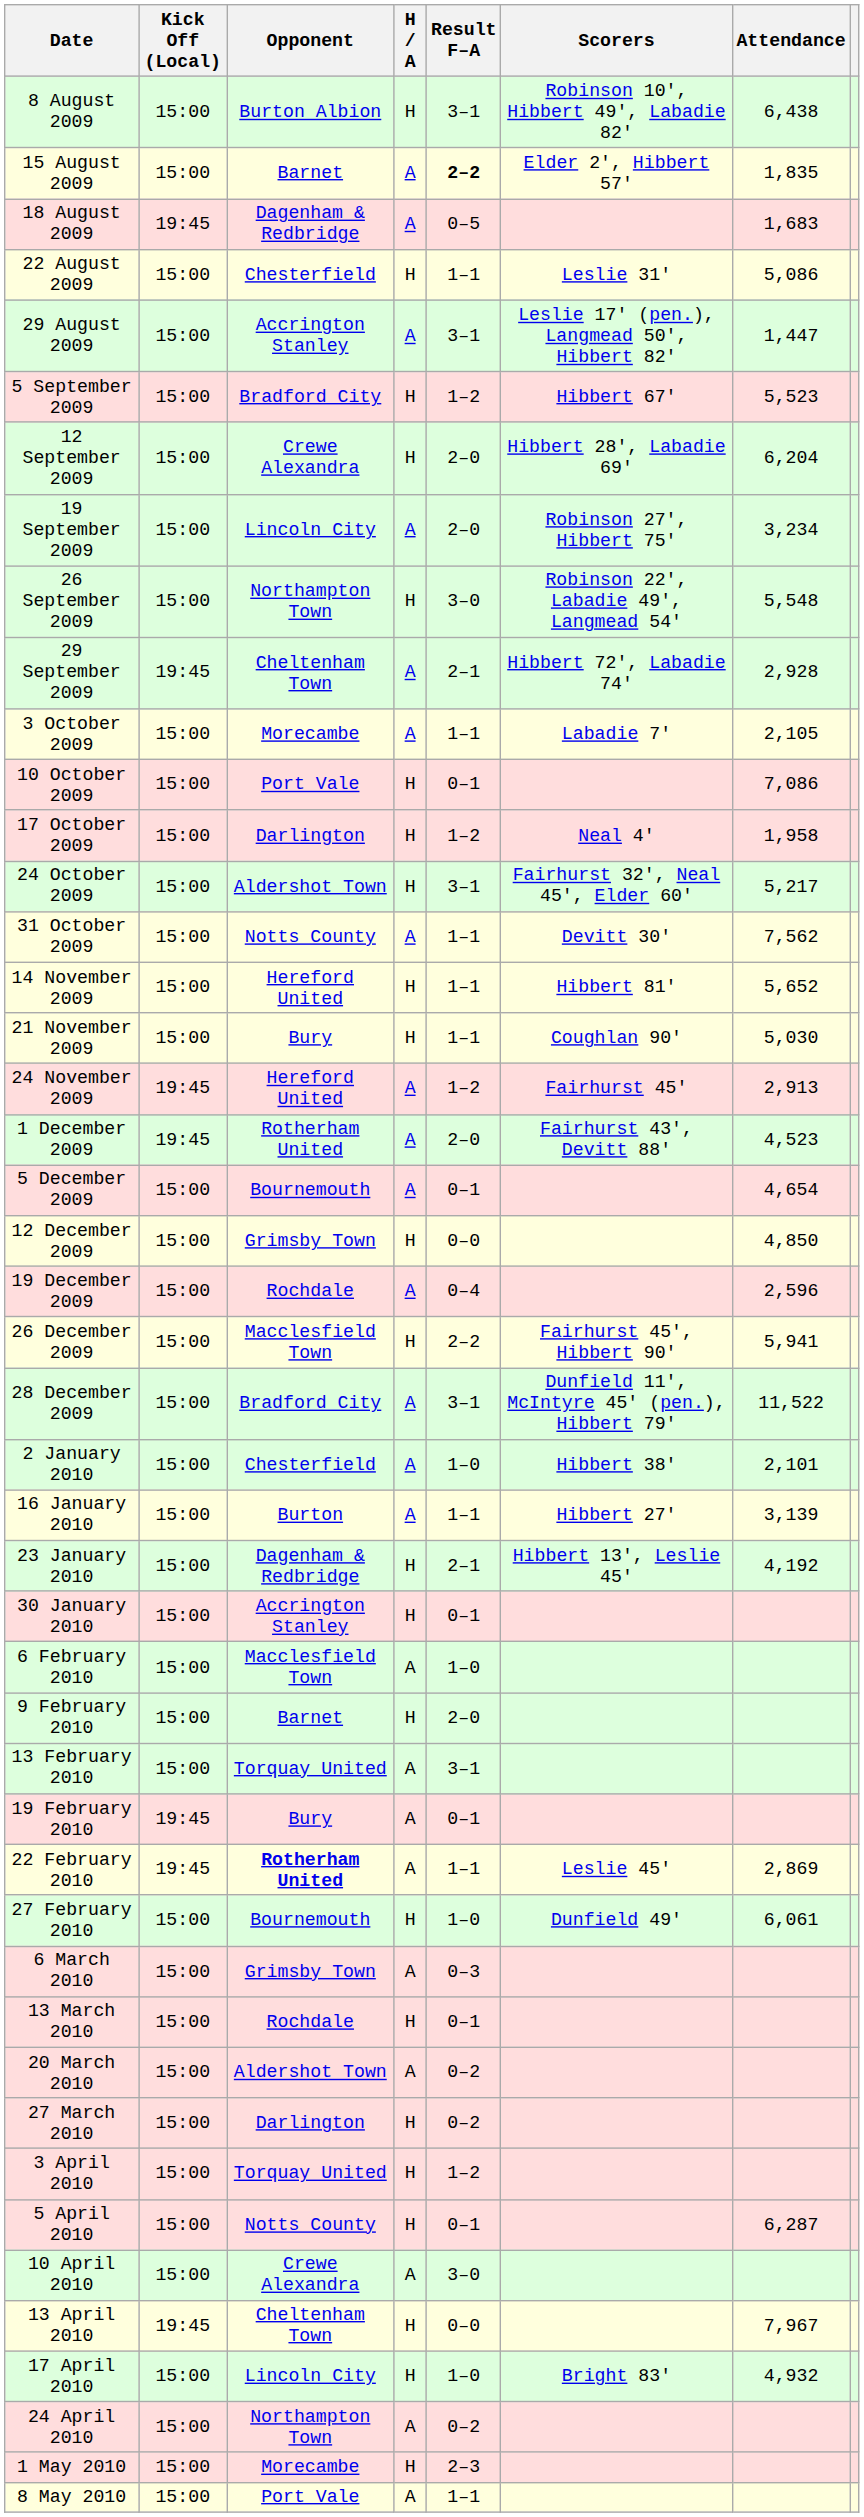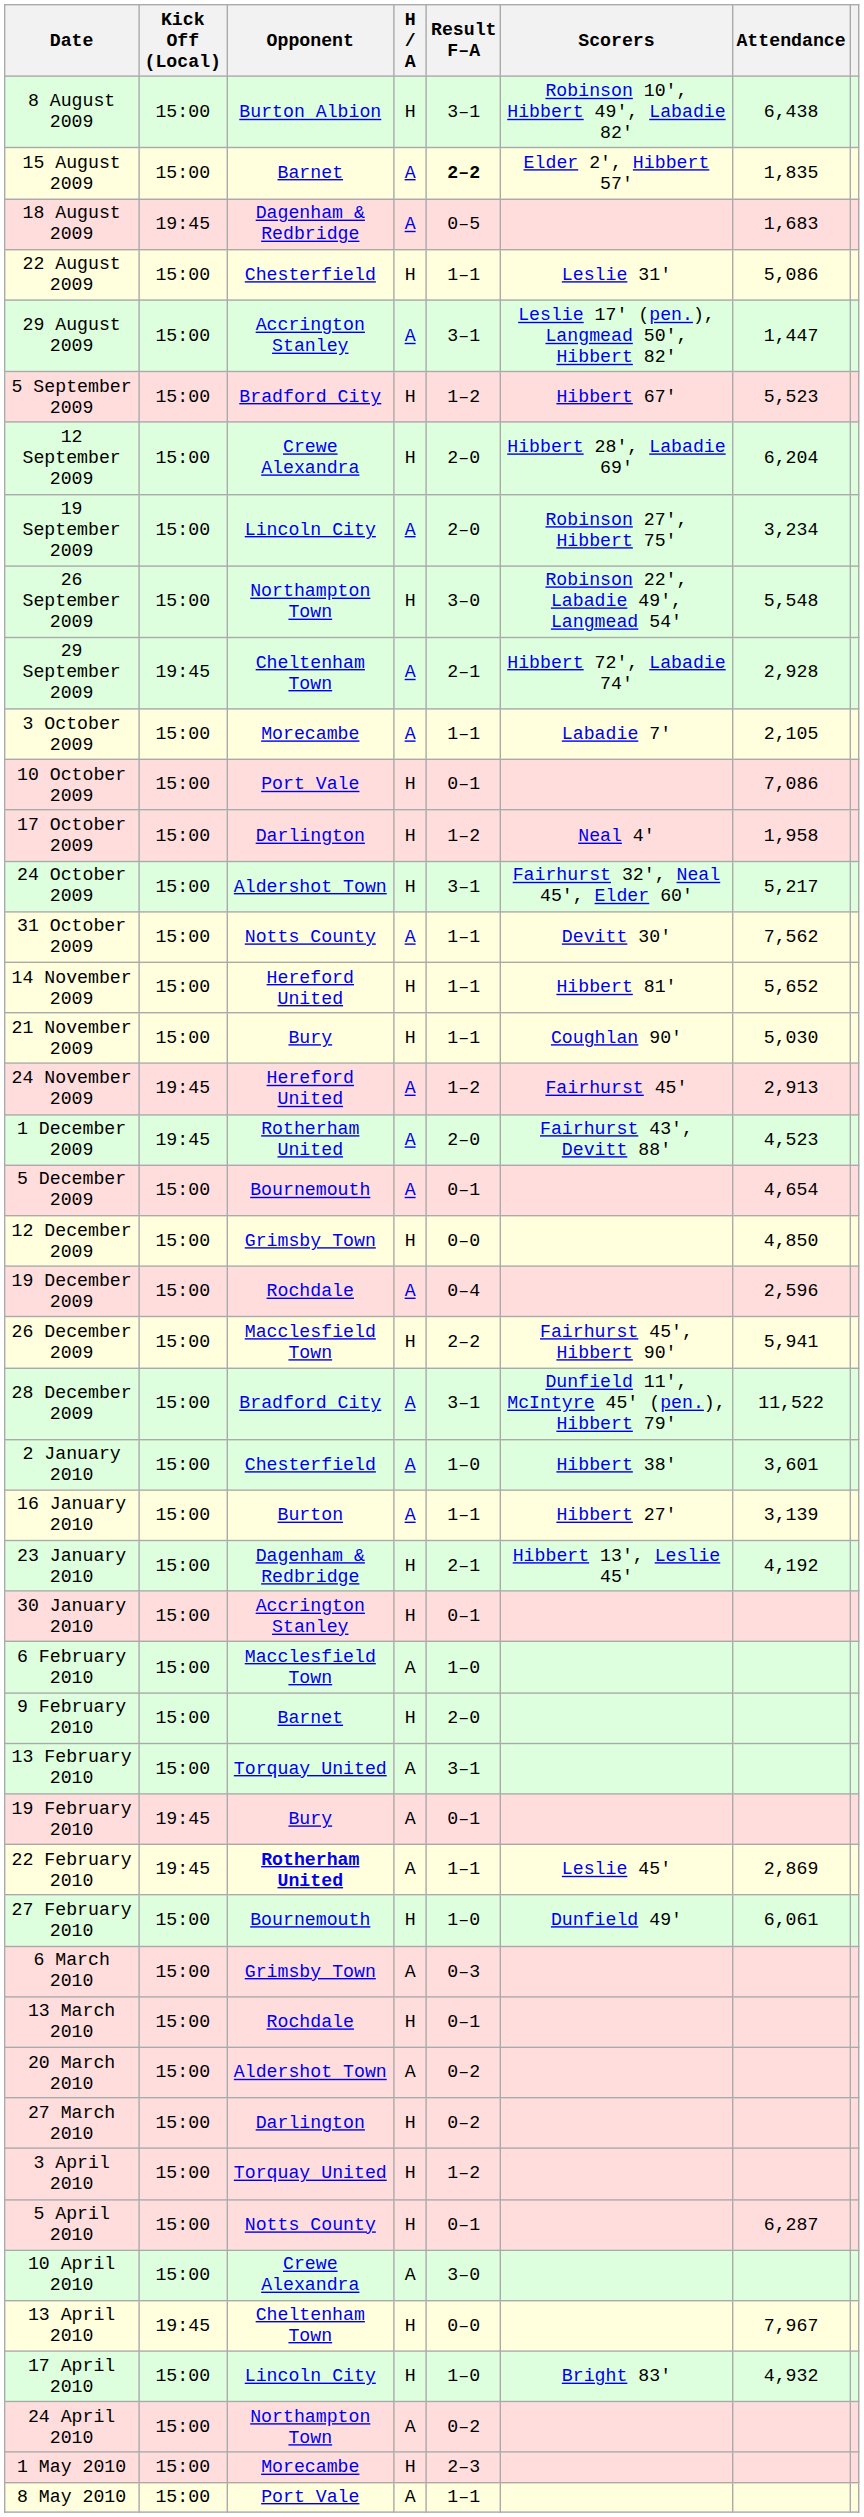 <table class="wikitable" style="text-align:center">
 <tr>
 <th>Date</th>
 <th>Kick Off<br>(Local)</th>
 <th>Opponent</th>
 <th>H / A</th>
 <th>Result<br>F–A</th>
 <th>Scorers</th>
 <th>Attendance</th>
 <th></th>
 </tr>
 <tr bgcolor="#ddffdd">
 <td>8 August 2009</td>
 <td>15:00</td>
 <td><a href='#'>Burton Albion</a></td>
 <td>H</td>
 <td>3–1</td>
 <td><a href='#'>Robinson</a> 10', <a href='#'>Hibbert</a> 49', <a href='#'>Labadie</a> 82'</td>
 <td>6,438</td>
 <td></td>
 </tr>
 <tr bgcolor="#ffffdd">
 <td>15 August 2009</td>
 <td>15:00</td>
 <td><a href='#'>Barnet</a></td>
 <td><a href='#'>A</a></td>
 <td><strong>2–2</strong></td>
 <td><a href='#'>Elder</a> 2', <a href='#'>Hibbert</a> 57'</td>
 <td>1,835</td>
 <td></td>
 </tr>
 <tr bgcolor="#ffdddd">
 <td>18 August 2009</td>
 <td>19:45</td>
 <td><a href='#'>Dagenham & Redbridge</a></td>
 <td><a href='#'>A</a></td>
 <td>0–5</td>
 <td></td>
 <td>1,683</td>
 <td></td>
 </tr>
 <tr bgcolor="ffffdd">
 <td>22 August 2009</td>
 <td>15:00</td>
 <td><a href='#'>Chesterfield</a></td>
 <td>H</td>
 <td>1–1</td>
 <td><a href='#'>Leslie</a> 31'</td>
 <td>5,086</td>
 <td></td>
 </tr>
 <tr bgcolor="#ddffdd">
 <td>29 August 2009</td>
 <td>15:00</td>
 <td><a href='#'>Accrington Stanley</a></td>
 <td><a href='#'>A</a></td>
 <td>3–1</td>
 <td><a href='#'>Leslie</a> 17' (<a href='#'>pen.</a>), <a href='#'>Langmead</a> 50', <a href='#'>Hibbert</a> 82'</td>
 <td>1,447</td>
 <td></td>
 </tr>
 <tr bgcolor="#ffdddd">
 <td>5 September 2009</td>
 <td>15:00</td>
 <td><a href='#'>Bradford City</a></td>
 <td>H</td>
 <td>1–2</td>
 <td><a href='#'>Hibbert</a> 67'</td>
 <td>5,523</td>
 <td></td>
 </tr>
 <tr bgcolor="#ddffdd">
 <td>12 September 2009</td>
 <td>15:00</td>
 <td><a href='#'>Crewe Alexandra</a></td>
 <td>H</td>
 <td>2–0</td>
 <td><a href='#'>Hibbert</a> 28', <a href='#'>Labadie</a> 69'</td>
 <td>6,204</td>
 <td></td>
 </tr>
 <tr bgcolor="#ddffdd">
 <td>19 September 2009</td>
 <td>15:00</td>
 <td><a href='#'>Lincoln City</a></td>
 <td><a href='#'>A</a></td>
 <td>2–0</td>
 <td><a href='#'>Robinson</a> 27', <a href='#'>Hibbert</a> 75'</td>
 <td>3,234</td>
 <td></td>
 </tr>
 <tr bgcolor="ddffdd">
 <td>26 September 2009</td>
 <td>15:00</td>
 <td><a href='#'>Northampton Town</a></td>
 <td>H</td>
 <td>3–0</td>
 <td><a href='#'>Robinson</a> 22', <a href='#'>Labadie</a> 49', <a href='#'>Langmead</a> 54'</td>
 <td>5,548</td>
 <td></td>
 </tr>
 <tr bgcolor="ddffdd">
 <td>29 September 2009</td>
 <td>19:45</td>
 <td><a href='#'>Cheltenham Town</a></td>
 <td><a href='#'>A</a></td>
 <td>2–1</td>
 <td><a href='#'>Hibbert</a> 72', <a href='#'>Labadie</a> 74'</td>
 <td>2,928</td>
 <td></td>
 </tr>
 <tr bgcolor="ffffdd">
 <td>3 October 2009</td>
 <td>15:00</td>
 <td><a href='#'>Morecambe</a></td>
 <td><a href='#'>A</a></td>
 <td>1–1</td>
 <td><a href='#'>Labadie</a> 7'</td>
 <td>2,105</td>
 <td></td>
 </tr>
 <tr bgcolor="#ffdddd">
 <td>10 October 2009</td>
 <td>15:00</td>
 <td><a href='#'>Port Vale</a></td>
 <td>H</td>
 <td>0–1</td>
 <td></td>
 <td>7,086</td>
 <td></td>
 </tr>
 <tr bgcolor="#ffdddd">
 <td>17 October 2009</td>
 <td>15:00</td>
 <td><a href='#'>Darlington</a></td>
 <td>H</td>
 <td>1–2</td>
 <td><a href='#'>Neal</a> 4'</td>
 <td>1,958</td>
 <td></td>
 </tr>
 <tr bgcolor="ddffdd">
 <td>24 October 2009</td>
 <td>15:00</td>
 <td><a href='#'>Aldershot Town</a></td>
 <td>H</td>
 <td>3–1</td>
 <td><a href='#'>Fairhurst</a> 32',  <a href='#'>Neal</a> 45', <a href='#'>Elder</a> 60'</td>
 <td>5,217</td>
 <td></td>
 </tr>
 <tr bgcolor="ffffdd">
 <td>31 October 2009</td>
 <td>15:00</td>
 <td><a href='#'>Notts County</a></td>
 <td><a href='#'>A</a></td>
 <td>1–1</td>
 <td><a href='#'>Devitt</a> 30'</td>
 <td>7,562</td>
 <td></td>
 </tr>
 <tr bgcolor="ffffdd">
 <td>14 November 2009</td>
 <td>15:00</td>
 <td><a href='#'>Hereford United</a></td>
 <td>H</td>
 <td>1–1</td>
 <td><a href='#'>Hibbert</a> 81'</td>
 <td>5,652</td>
 <td></td>
 </tr>
 <tr bgcolor="ffffdd">
 <td>21 November 2009</td>
 <td>15:00</td>
 <td><a href='#'>Bury</a></td>
 <td>H</td>
 <td>1–1</td>
 <td><a href='#'>Coughlan</a> 90'</td>
 <td>5,030</td>
 <td></td>
 </tr>
 <tr bgcolor="#ffdddd">
 <td>24 November 2009</td>
 <td>19:45</td>
 <td><a href='#'>Hereford United</a></td>
 <td><a href='#'>A</a></td>
 <td>1–2</td>
 <td><a href='#'>Fairhurst</a> 45'</td>
 <td>2,913</td>
 <td></td>
 </tr>
 <tr bgcolor="ddffdd">
 <td>1 December 2009</td>
 <td>19:45</td>
 <td><a href='#'>Rotherham United</a></td>
 <td><a href='#'>A</a></td>
 <td>2–0</td>
 <td><a href='#'>Fairhurst</a> 43', <a href='#'>Devitt</a> 88'</td>
 <td>4,523</td>
 <td></td>
 </tr>
 <tr bgcolor="#ffdddd">
 <td>5 December 2009</td>
 <td>15:00</td>
 <td><a href='#'>Bournemouth</a></td>
 <td><a href='#'>A</a></td>
 <td>0–1</td>
 <td></td>
 <td>4,654</td>
 <td></td>
 </tr>
 <tr bgcolor="ffffdd">
 <td>12 December 2009</td>
 <td>15:00</td>
 <td><a href='#'>Grimsby Town</a></td>
 <td>H</td>
 <td>0–0</td>
 <td></td>
 <td>4,850</td>
 <td></td>
 </tr>
 <tr bgcolor="#ffdddd">
 <td>19 December 2009</td>
 <td>15:00</td>
 <td><a href='#'>Rochdale</a></td>
 <td><a href='#'>A</a></td>
 <td>0–4</td>
 <td></td>
 <td>2,596</td>
 <td></td>
 </tr>
 <tr bgcolor="ffffdd">
 <td>26 December 2009</td>
 <td>15:00</td>
 <td><a href='#'>Macclesfield Town</a></td>
 <td>H</td>
 <td>2–2</td>
 <td><a href='#'>Fairhurst</a> 45', <a href='#'>Hibbert</a> 90'</td>
 <td>5,941</td>
 <td></td>
 </tr>
 <tr bgcolor="ddffdd">
 <td>28 December 2009</td>
 <td>15:00</td>
 <td><a href='#'>Bradford City</a></td>
 <td><a href='#'>A</a></td>
 <td>3–1</td>
 <td><a href='#'>Dunfield</a> 11', <a href='#'>McIntyre</a> 45' (<a href='#'>pen.</a>), <a href='#'>Hibbert</a> 79'</td>
 <td>11,522</td>
 <td></td>
 </tr>
 <tr bgcolor="ddffdd">
 <td>2 January 2010</td>
 <td>15:00</td>
 <td><a href='#'>Chesterfield</a></td>
 <td><a href='#'>A</a></td>
 <td>1–0</td>
 <td><a href='#'>Hibbert</a> 38'</td>
-<td>2,101</td>
+<td>3,601</td>
 <td></td>
 </tr>
 <tr bgcolor="ffffdd">
 <td>16 January 2010</td>
 <td>15:00</td>
 <td><a href='#'>Burton</a></td>
 <td><a href='#'>A</a></td>
 <td>1–1</td>
 <td><a href='#'>Hibbert</a> 27'</td>
 <td>3,139</td>
 <td></td>
 </tr>
 <tr bgcolor="ddffdd">
 <td>23 January 2010</td>
 <td>15:00</td>
 <td><a href='#'>Dagenham & Redbridge</a></td>
 <td>H</td>
 <td>2–1</td>
 <td><a href='#'>Hibbert</a> 13', <a href='#'>Leslie</a> 45'</td>
 <td>4,192</td>
 <td></td>
 </tr>
 <tr bgcolor="#ffdddd">
 <td>30 January 2010</td>
 <td>15:00</td>
 <td><a href='#'>Accrington Stanley</a></td>
 <td>H</td>
 <td>0–1</td>
 <td></td>
 <td></td>
 <td></td>
 </tr>
 <tr bgcolor="ddffdd">
 <td>6 February 2010</td>
 <td>15:00</td>
 <td><a href='#'>Macclesfield Town</a></td>
 <td>A</td>
 <td>1–0</td>
 <td></td>
 <td></td>
 <td></td>
 </tr>
 <tr bgcolor="ddffdd">
 <td>9 February 2010</td>
 <td>15:00</td>
 <td><a href='#'>Barnet</a></td>
 <td>H</td>
 <td>2–0</td>
 <td></td>
 <td></td>
 <td></td>
 </tr>
 <tr bgcolor="ddffdd">
 <td>13 February 2010</td>
 <td>15:00</td>
 <td><a href='#'>Torquay United</a></td>
 <td>A</td>
 <td>3–1</td>
 <td></td>
 <td></td>
 <td></td>
 </tr>
 <tr bgcolor="#ffdddd">
 <td>19 February 2010</td>
 <td>19:45</td>
 <td><a href='#'>Bury</a></td>
 <td>A</td>
 <td>0–1</td>
 <td></td>
 <td></td>
 <td></td>
 </tr>
 <tr bgcolor="#ffffdd">
 <td>22 February 2010</td>
 <td>19:45</td>
 <td><strong><a href='#'>Rotherham United</a></strong></td>
 <td>A</td>
 <td>1–1</td>
 <td><a href='#'>Leslie</a> 45'</td>
 <td>2,869</td>
 <td></td>
 </tr>
 <tr bgcolor="ddffdd">
 <td>27 February 2010</td>
 <td>15:00</td>
 <td><a href='#'>Bournemouth</a></td>
 <td>H</td>
 <td>1–0</td>
 <td><a href='#'>Dunfield</a> 49'</td>
 <td>6,061</td>
 <td></td>
 </tr>
 <tr bgcolor="#ffdddd">
 <td>6 March 2010</td>
 <td>15:00</td>
 <td><a href='#'>Grimsby Town</a></td>
 <td>A</td>
 <td>0–3</td>
 <td></td>
 <td></td>
 <td></td>
 </tr>
 <tr bgcolor="#ffdddd">
 <td>13 March 2010</td>
 <td>15:00</td>
 <td><a href='#'>Rochdale</a></td>
 <td>H</td>
 <td>0–1</td>
 <td></td>
 <td></td>
 <td></td>
 </tr>
 <tr bgcolor="#ffdddd">
 <td>20 March 2010</td>
 <td>15:00</td>
 <td><a href='#'>Aldershot Town</a></td>
 <td>A</td>
 <td>0–2</td>
 <td></td>
 <td></td>
 <td></td>
 </tr>
 <tr bgcolor="#ffdddd">
 <td>27 March 2010</td>
 <td>15:00</td>
 <td><a href='#'>Darlington</a></td>
 <td>H</td>
 <td>0–2</td>
 <td></td>
 <td></td>
 <td></td>
 </tr>
 <tr bgcolor="#ffdddd">
 <td>3 April 2010</td>
 <td>15:00</td>
 <td><a href='#'>Torquay United</a></td>
 <td>H</td>
 <td>1–2</td>
 <td></td>
 <td></td>
 <td></td>
 </tr>
 <tr bgcolor="#ffdddd">
 <td>5 April 2010</td>
 <td>15:00</td>
 <td><a href='#'>Notts County</a></td>
 <td>H</td>
 <td>0–1</td>
 <td></td>
 <td>6,287</td>
 <td></td>
 </tr>
 <tr bgcolor="ddffdd">
 <td>10 April 2010</td>
 <td>15:00</td>
 <td><a href='#'>Crewe Alexandra</a></td>
 <td>A</td>
 <td>3–0</td>
 <td></td>
 <td></td>
 <td></td>
 </tr>
 <tr bgcolor="#ffffdd">
 <td>13 April 2010</td>
 <td>19:45</td>
 <td><a href='#'>Cheltenham Town</a></td>
 <td>H</td>
 <td>0–0</td>
 <td></td>
 <td>7,967</td>
 <td></td>
 </tr>
 <tr bgcolor="ddffdd">
 <td>17 April 2010</td>
 <td>15:00</td>
 <td><a href='#'>Lincoln City</a></td>
 <td>H</td>
 <td>1–0</td>
 <td><a href='#'>Bright</a> 83'</td>
 <td>4,932</td>
 <td></td>
 </tr>
 <tr bgcolor="#ffdddd">
 <td>24 April 2010</td>
 <td>15:00</td>
 <td><a href='#'>Northampton Town</a></td>
 <td>A</td>
 <td>0–2</td>
 <td></td>
 <td></td>
 <td></td>
 </tr>
 <tr bgcolor="#ffdddd">
 <td>1 May 2010</td>
 <td>15:00</td>
 <td><a href='#'>Morecambe</a></td>
 <td>H</td>
 <td>2–3</td>
 <td></td>
 <td></td>
 <td></td>
 </tr>
 <tr bgcolor="#ffffdd">
 <td>8 May 2010</td>
 <td>15:00</td>
 <td><a href='#'>Port Vale</a></td>
 <td>A</td>
 <td>1–1</td>
 <td></td>
 <td></td>
 <td></td>
 </tr>
 </table>
